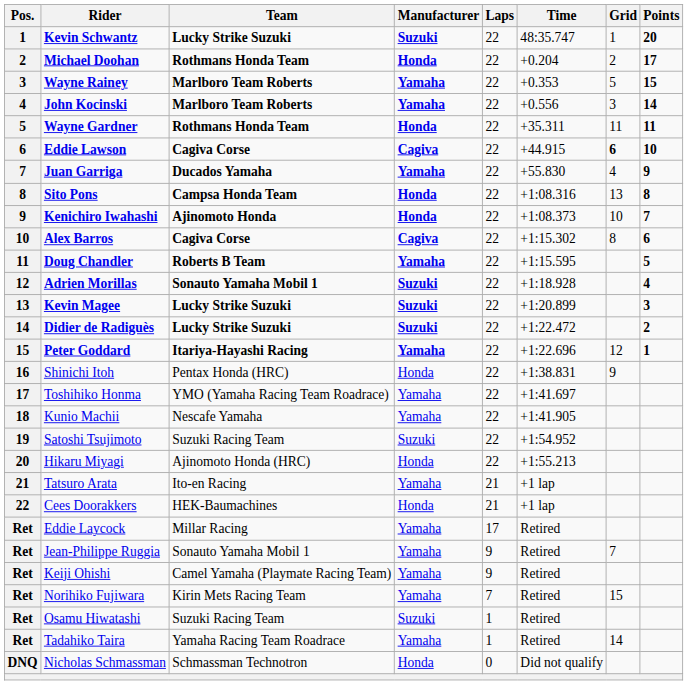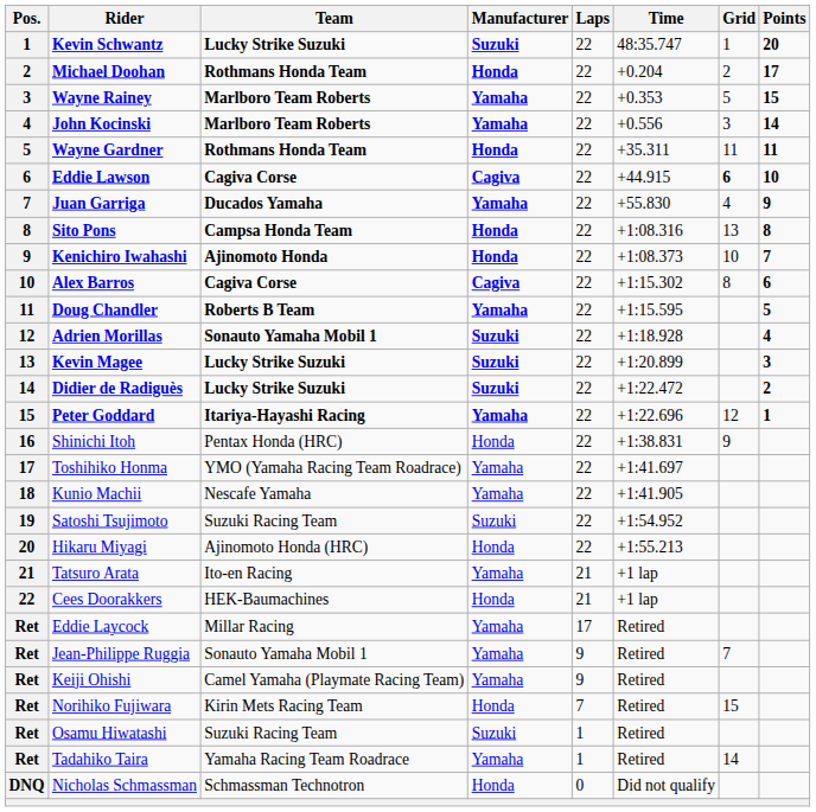 <table class="wikitable" style="font-size: 95%;">
 <tr>
 <th>Pos.</th>
 <th>Rider</th>
 <th>Team</th>
 <th>Manufacturer</th>
 <th>Laps</th>
 <th>Time</th>
 <th>Grid</th>
 <th>Points</th>
 </tr>
 <tr>
 <th>1</th>
 <td> <strong><a href='#'>Kevin Schwantz</a></strong></td>
 <td><strong>Lucky Strike Suzuki</strong></td>
 <td><strong><a href='#'>Suzuki</a></strong></td>
 <td>22</td>
 <td>48:35.747</td>
 <td>1</td>
 <td><strong>20</strong></td>
 </tr>
 <tr>
 <th>2</th>
 <td> <strong><a href='#'>Michael Doohan</a></strong></td>
 <td><strong>Rothmans Honda Team</strong></td>
 <td><strong><a href='#'>Honda</a></strong></td>
 <td>22</td>
 <td>+0.204</td>
 <td>2</td>
 <td><strong>17</strong></td>
 </tr>
 <tr>
 <th>3</th>
 <td> <strong><a href='#'>Wayne Rainey</a></strong></td>
 <td><strong>Marlboro Team Roberts</strong></td>
 <td><strong><a href='#'>Yamaha</a></strong></td>
 <td>22</td>
 <td>+0.353</td>
 <td>5</td>
 <td><strong>15</strong></td>
 </tr>
 <tr>
 <th>4</th>
 <td> <strong><a href='#'>John Kocinski</a></strong></td>
 <td><strong>Marlboro Team Roberts</strong></td>
 <td><strong><a href='#'>Yamaha</a></strong></td>
 <td>22</td>
 <td>+0.556</td>
 <td>3</td>
 <td><strong>14</strong></td>
 </tr>
 <tr>
 <th>5</th>
 <td> <strong><a href='#'>Wayne Gardner</a></strong></td>
 <td><strong>Rothmans Honda Team</strong></td>
 <td><strong><a href='#'>Honda</a></strong></td>
 <td>22</td>
 <td>+35.311</td>
 <td>11</td>
 <td><strong>11</strong></td>
 </tr>
 <tr>
 <th>6</th>
 <td> <strong><a href='#'>Eddie Lawson</a></strong></td>
 <td><strong>Cagiva Corse</strong></td>
 <td><strong><a href='#'>Cagiva</a></strong></td>
 <td>22</td>
 <td>+44.915</td>
 <td><strong>6</strong></td>
 <td><strong>10</strong></td>
 </tr>
 <tr>
 <th>7</th>
 <td> <strong><a href='#'>Juan Garriga</a></strong></td>
 <td><strong>Ducados Yamaha</strong></td>
 <td><strong><a href='#'>Yamaha</a></strong></td>
 <td>22</td>
 <td>+55.830</td>
 <td>4</td>
 <td><strong>9</strong></td>
 </tr>
 <tr>
 <th>8</th>
 <td> <strong><a href='#'>Sito Pons</a></strong></td>
 <td><strong>Campsa Honda Team</strong></td>
 <td><strong><a href='#'>Honda</a></strong></td>
 <td>22</td>
 <td>+1:08.316</td>
 <td>13</td>
 <td><strong>8</strong></td>
 </tr>
 <tr>
 <th>9</th>
 <td> <strong><a href='#'>Kenichiro Iwahashi</a></strong></td>
 <td><strong>Ajinomoto Honda</strong></td>
 <td><strong><a href='#'>Honda</a></strong></td>
 <td>22</td>
 <td>+1:08.373</td>
 <td>10</td>
 <td><strong>7</strong></td>
 </tr>
 <tr>
 <th>10</th>
 <td> <strong><a href='#'>Alex Barros</a></strong></td>
 <td><strong>Cagiva Corse</strong></td>
 <td><strong><a href='#'>Cagiva</a></strong></td>
 <td>22</td>
 <td>+1:15.302</td>
 <td>8</td>
 <td><strong>6</strong></td>
 </tr>
 <tr>
 <th>11</th>
 <td> <strong><a href='#'>Doug Chandler</a></strong></td>
 <td><strong>Roberts B Team</strong></td>
 <td><strong><a href='#'>Yamaha</a></strong></td>
 <td>22</td>
 <td>+1:15.595</td>
 <td></td>
 <td><strong>5</strong></td>
 </tr>
 <tr>
 <th>12</th>
 <td> <strong><a href='#'>Adrien Morillas</a></strong></td>
 <td><strong>Sonauto Yamaha Mobil 1</strong></td>
 <td><strong><a href='#'>Suzuki</a></strong></td>
 <td>22</td>
 <td>+1:18.928</td>
 <td></td>
 <td><strong>4</strong></td>
 </tr>
 <tr>
 <th>13</th>
 <td> <strong><a href='#'>Kevin Magee</a></strong></td>
 <td><strong>Lucky Strike Suzuki</strong></td>
 <td><strong><a href='#'>Suzuki</a></strong></td>
 <td>22</td>
 <td>+1:20.899</td>
 <td></td>
 <td><strong>3</strong></td>
 </tr>
 <tr>
 <th>14</th>
 <td> <strong><a href='#'>Didier de Radiguès</a></strong></td>
 <td><strong>Lucky Strike Suzuki</strong></td>
 <td><strong><a href='#'>Suzuki</a></strong></td>
 <td>22</td>
 <td>+1:22.472</td>
 <td></td>
 <td><strong>2</strong></td>
 </tr>
 <tr>
 <th>15</th>
 <td> <strong><a href='#'>Peter Goddard</a></strong></td>
 <td><strong>Itariya-Hayashi Racing</strong></td>
 <td><strong><a href='#'>Yamaha</a></strong></td>
 <td>22</td>
 <td>+1:22.696</td>
 <td>12</td>
 <td><strong>1</strong></td>
 </tr>
 <tr>
 <th>16</th>
 <td> <a href='#'>Shinichi Itoh</a></td>
 <td>Pentax Honda (HRC)</td>
 <td><a href='#'>Honda</a></td>
 <td>22</td>
 <td>+1:38.831</td>
 <td>9</td>
 <td></td>
 </tr>
 <tr>
 <th>17</th>
 <td> <a href='#'>Toshihiko Honma</a></td>
 <td>YMO (Yamaha Racing Team Roadrace)</td>
 <td><a href='#'>Yamaha</a></td>
 <td>22</td>
 <td>+1:41.697</td>
 <td></td>
 <td></td>
 </tr>
 <tr>
 <th>18</th>
 <td> <a href='#'>Kunio Machii</a></td>
 <td>Nescafe Yamaha</td>
 <td><a href='#'>Yamaha</a></td>
 <td>22</td>
 <td>+1:41.905</td>
 <td></td>
 <td></td>
 </tr>
 <tr>
 <th>19</th>
 <td> <a href='#'>Satoshi Tsujimoto</a></td>
 <td>Suzuki Racing Team</td>
 <td><a href='#'>Suzuki</a></td>
 <td>22</td>
 <td>+1:54.952</td>
 <td></td>
 <td></td>
 </tr>
 <tr>
 <th>20</th>
 <td> <a href='#'>Hikaru Miyagi</a></td>
 <td>Ajinomoto Honda (HRC)</td>
 <td><a href='#'>Honda</a></td>
 <td>22</td>
 <td>+1:55.213</td>
 <td></td>
 <td></td>
 </tr>
 <tr>
 <th>21</th>
 <td> <a href='#'>Tatsuro Arata</a></td>
 <td>Ito-en Racing</td>
 <td><a href='#'>Yamaha</a></td>
 <td>21</td>
 <td>+1 lap</td>
 <td></td>
 <td></td>
 </tr>
 <tr>
 <th>22</th>
 <td> <a href='#'>Cees Doorakkers</a></td>
 <td>HEK-Baumachines</td>
 <td><a href='#'>Honda</a></td>
 <td>21</td>
 <td>+1 lap</td>
 <td></td>
 <td></td>
 </tr>
 <tr>
 <th>Ret</th>
 <td> <a href='#'>Eddie Laycock</a></td>
 <td>Millar Racing</td>
 <td><a href='#'>Yamaha</a></td>
 <td>17</td>
 <td>Retired</td>
 <td></td>
 <td></td>
 </tr>
 <tr>
 <th>Ret</th>
 <td> <a href='#'>Jean-Philippe Ruggia</a></td>
 <td>Sonauto Yamaha Mobil 1</td>
 <td><a href='#'>Yamaha</a></td>
 <td>9</td>
 <td>Retired</td>
 <td>7</td>
 <td></td>
 </tr>
 <tr>
 <th>Ret</th>
 <td> <a href='#'>Keiji Ohishi</a></td>
 <td>Camel Yamaha (Playmate Racing Team)</td>
 <td><a href='#'>Yamaha</a></td>
 <td>9</td>
 <td>Retired</td>
 <td></td>
 <td></td>
 </tr>
 <tr>
 <th>Ret</th>
 <td> <a href='#'>Norihiko Fujiwara</a></td>
 <td>Kirin Mets Racing Team</td>
-<td><a href='#'>Yamaha</a></td>
+<td><a href='#'>Honda</a></td>
 <td>7</td>
 <td>Retired</td>
 <td>15</td>
 <td></td>
 </tr>
 <tr>
 <th>Ret</th>
 <td> <a href='#'>Osamu Hiwatashi</a></td>
 <td>Suzuki Racing Team</td>
 <td><a href='#'>Suzuki</a></td>
 <td>1</td>
 <td>Retired</td>
 <td></td>
 <td></td>
 </tr>
 <tr>
 <th>Ret</th>
 <td> <a href='#'>Tadahiko Taira</a></td>
 <td>Yamaha Racing Team Roadrace</td>
 <td><a href='#'>Yamaha</a></td>
 <td>1</td>
 <td>Retired</td>
 <td>14</td>
 <td></td>
 </tr>
 <tr>
 <th>DNQ</th>
 <td> <a href='#'>Nicholas Schmassman</a></td>
 <td>Schmassman Technotron</td>
 <td><a href='#'>Honda</a></td>
 <td>0</td>
 <td>Did not qualify</td>
 <td></td>
 <td></td>
 </tr>
 <tr>
 <th colspan=8></th>
 </tr>
 </table>
